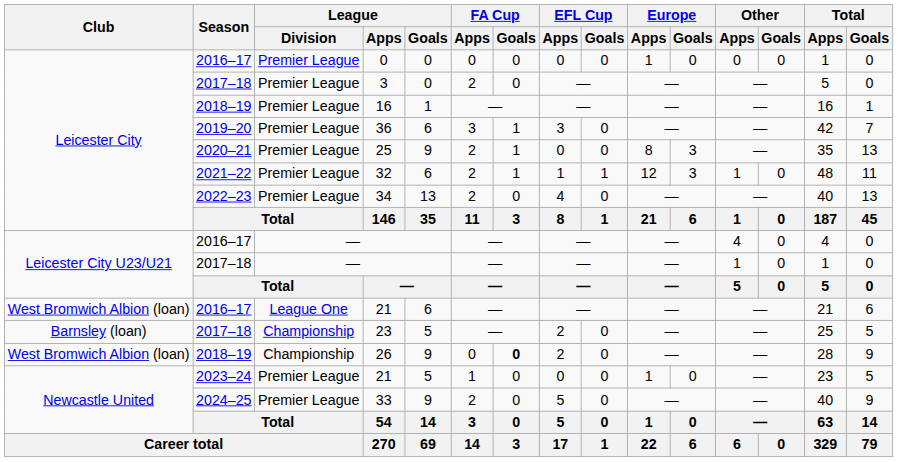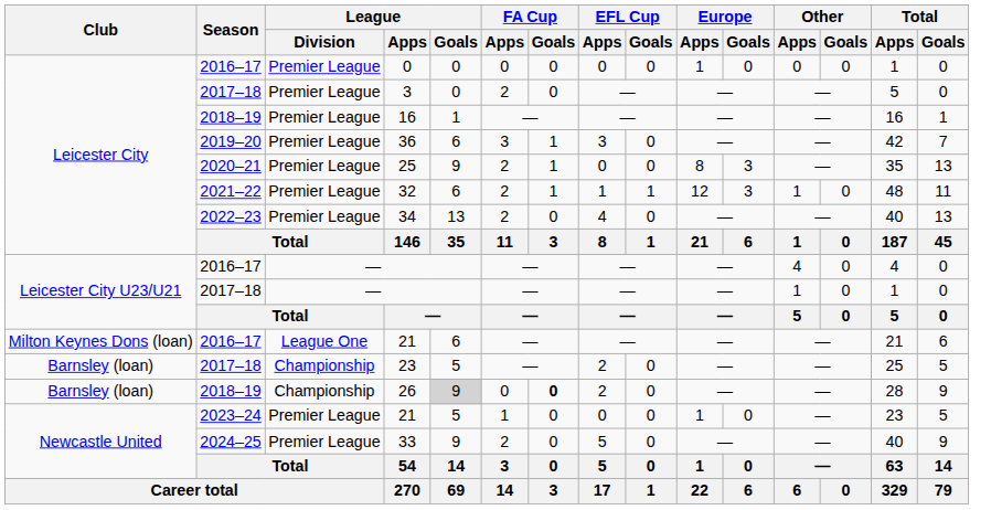 <table class="wikitable" style="text-align: center;">
 <tr>
 <th rowspan="2">Club</th>
 <th rowspan="2">Season</th>
 <th colspan="3">League</th>
 <th colspan="2"><a href='#'>FA Cup</a></th>
 <th colspan="2"><a href='#'>EFL Cup</a></th>
 <th colspan="2"><a href='#'>Europe</a></th>
 <th colspan="2">Other</th>
 <th colspan="2">Total</th>
 </tr>
 <tr>
 <th>Division</th>
 <th>Apps</th>
 <th>Goals</th>
 <th>Apps</th>
 <th>Goals</th>
 <th>Apps</th>
 <th>Goals</th>
 <th>Apps</th>
 <th>Goals</th>
 <th>Apps</th>
 <th>Goals</th>
 <th>Apps</th>
 <th>Goals</th>
 </tr>
 <tr>
 <td rowspan="8"><a href='#'>Leicester City</a></td>
 <td><a href='#'>2016–17</a></td>
 <td><a href='#'>Premier League</a></td>
 <td>0</td>
 <td>0</td>
 <td>0</td>
 <td>0</td>
 <td>0</td>
 <td>0</td>
 <td>1</td>
 <td>0</td>
 <td>0</td>
 <td>0</td>
 <td>1</td>
 <td>0</td>
 </tr>
 <tr>
 <td><a href='#'>2017–18</a></td>
 <td>Premier League</td>
 <td>3</td>
 <td>0</td>
 <td>2</td>
 <td>0</td>
 <td colspan="2">—</td>
 <td colspan="2">—</td>
 <td colspan="2">—</td>
 <td>5</td>
 <td>0</td>
 </tr>
 <tr>
 <td><a href='#'>2018–19</a></td>
 <td>Premier League</td>
 <td>16</td>
 <td>1</td>
 <td colspan="2">—</td>
 <td colspan="2">—</td>
 <td colspan="2">—</td>
 <td colspan="2">—</td>
 <td>16</td>
 <td>1</td>
 </tr>
 <tr>
 <td><a href='#'>2019–20</a></td>
 <td>Premier League</td>
 <td>36</td>
 <td>6</td>
 <td>3</td>
 <td>1</td>
 <td>3</td>
 <td>0</td>
 <td colspan="2">—</td>
 <td colspan="2">—</td>
 <td>42</td>
 <td>7</td>
 </tr>
 <tr>
 <td><a href='#'>2020–21</a></td>
 <td>Premier League</td>
 <td>25</td>
 <td>9</td>
 <td>2</td>
 <td>1</td>
 <td>0</td>
 <td>0</td>
 <td>8</td>
 <td>3</td>
 <td colspan="2">—</td>
 <td>35</td>
 <td>13</td>
 </tr>
 <tr>
 <td><a href='#'>2021–22</a></td>
 <td>Premier League</td>
 <td>32</td>
 <td>6</td>
 <td>2</td>
 <td>1</td>
 <td>1</td>
 <td>1</td>
 <td>12</td>
 <td>3</td>
 <td>1</td>
 <td>0</td>
 <td>48</td>
 <td>11</td>
 </tr>
 <tr>
 <td><a href='#'>2022–23</a></td>
 <td>Premier League</td>
 <td>34</td>
 <td>13</td>
 <td>2</td>
 <td>0</td>
 <td>4</td>
 <td>0</td>
 <td colspan="2">—</td>
 <td colspan="2">—</td>
 <td>40</td>
 <td>13</td>
 </tr>
 <tr>
 <th colspan="2">Total</th>
 <th>146</th>
 <th>35</th>
 <th>11</th>
 <th>3</th>
 <th>8</th>
 <th>1</th>
 <th>21</th>
 <th>6</th>
 <th>1</th>
 <th>0</th>
 <th>187</th>
 <th>45</th>
 </tr>
 <tr>
 <td rowspan="3"><a href='#'>Leicester City U23/U21</a></td>
 <td>2016–17</td>
 <td colspan="3">—</td>
 <td colspan="2">—</td>
 <td colspan="2">—</td>
 <td colspan="2">—</td>
 <td>4</td>
 <td>0</td>
 <td>4</td>
 <td>0</td>
 </tr>
 <tr>
 <td>2017–18</td>
 <td colspan="3">—</td>
 <td colspan="2">—</td>
 <td colspan="2">—</td>
 <td colspan="2">—</td>
 <td>1</td>
 <td>0</td>
 <td>1</td>
 <td>0</td>
 </tr>
 <tr>
 <th colspan="2">Total</th>
 <th colspan="2">—</th>
 <th colspan="2">—</th>
 <th colspan="2">—</th>
 <th colspan="2">—</th>
 <th>5</th>
 <th>0</th>
 <th>5</th>
 <th>0</th>
 </tr>
 <tr>
-<td><a href='#'>West Bromwich Albion</a> (loan)</td>
+<td><a href='#'>Milton Keynes Dons</a> (loan)</td>
 <td><a href='#'>2016–17</a></td>
 <td><a href='#'>League One</a></td>
 <td>21</td>
 <td>6</td>
 <td colspan="2">—</td>
 <td colspan="2">—</td>
 <td colspan="2">—</td>
 <td colspan="2">—</td>
 <td>21</td>
 <td>6</td>
 </tr>
 <tr>
 <td><a href='#'>Barnsley</a> (loan)</td>
 <td><a href='#'>2017–18</a></td>
 <td><a href='#'>Championship</a></td>
 <td>23</td>
 <td>5</td>
 <td colspan="2">—</td>
 <td>2</td>
 <td>0</td>
 <td colspan="2">—</td>
 <td colspan="2">—</td>
 <td>25</td>
 <td>5</td>
 </tr>
 <tr>
-<td><a href='#'>West Bromwich Albion</a> (loan)</td>
+<td><a href='#'>Barnsley</a> (loan)</td>
 <td><a href='#'>2018–19</a></td>
 <td>Championship</td>
 <td>26</td>
-<td>9</td>
+<td style="background: lightgrey;">9</td>
 <td>0</td>
 <td><strong>0</strong></td>
 <td>2</td>
 <td>0</td>
 <td colspan="2">—</td>
 <td colspan="2">—</td>
 <td>28</td>
 <td>9</td>
 </tr>
 <tr>
 <td rowspan="3"><a href='#'>Newcastle United</a></td>
 <td><a href='#'>2023–24</a></td>
 <td>Premier League</td>
 <td>21</td>
 <td>5</td>
 <td>1</td>
 <td>0</td>
 <td>0</td>
 <td>0</td>
 <td>1</td>
 <td>0</td>
 <td colspan="2">—</td>
 <td>23</td>
 <td>5</td>
 </tr>
 <tr>
 <td><a href='#'>2024–25</a></td>
 <td>Premier League</td>
 <td>33</td>
 <td>9</td>
 <td>2</td>
 <td>0</td>
 <td>5</td>
 <td>0</td>
 <td colspan="2">—</td>
 <td colspan="2">—</td>
 <td>40</td>
 <td>9</td>
 </tr>
 <tr>
 <th colspan="2">Total</th>
 <th>54</th>
 <th>14</th>
 <th>3</th>
 <th>0</th>
 <th>5</th>
 <th>0</th>
 <th>1</th>
 <th>0</th>
 <th colspan="2">—</th>
 <th>63</th>
 <th>14</th>
 </tr>
 <tr>
 <th colspan="3">Career total</th>
 <th>270</th>
 <th>69</th>
 <th>14</th>
 <th>3</th>
 <th>17</th>
 <th>1</th>
 <th>22</th>
 <th>6</th>
 <th>6</th>
 <th>0</th>
 <th>329</th>
 <th>79</th>
 </tr>
 </table>
